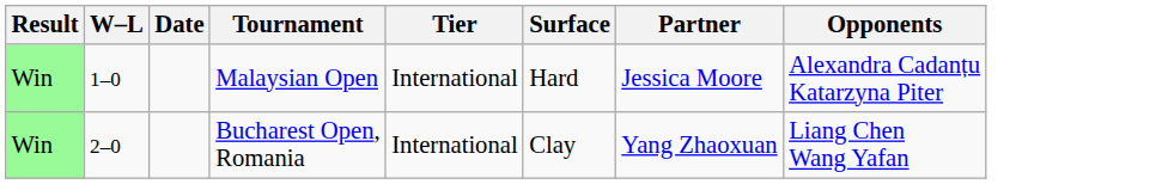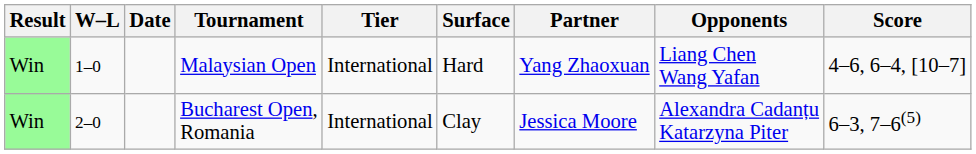 <table class="sortable wikitable">
 <tr>
 <th>Result</th>
 <th class="unsortable">W–L</th>
 <th>Date</th>
 <th>Tournament</th>
 <th>Tier</th>
 <th>Surface</th>
 <th>Partner</th>
 <th>Opponents</th>
+<th class="unsortable">Score</th>
 </tr>
 <tr>
 <td bgcolor=98FB98>Win</td>
 <td><small>1–0</small></td>
 <td><a href='#'></a></td>
 <td><a href='#'>Malaysian Open</a></td>
 <td>International</td>
 <td>Hard</td>
-<td> <a href='#'>Jessica Moore</a></td>
-<td> <a href='#'>Alexandra Cadanțu</a> <br>  <a href='#'>Katarzyna Piter</a></td>
+<td> <a href='#'>Yang Zhaoxuan</a></td>
+<td> <a href='#'>Liang Chen</a> <br>  <a href='#'>Wang Yafan</a></td>
+<td>4–6, 6–4, [10–7]</td>
 </tr>
 <tr>
 <td bgcolor=98FB98>Win</td>
 <td><small>2–0</small></td>
 <td><a href='#'></a></td>
 <td><a href='#'>Bucharest Open</a>, <br>Romania</td>
 <td>International</td>
 <td>Clay</td>
-<td> <a href='#'>Yang Zhaoxuan</a></td>
-<td> <a href='#'>Liang Chen</a> <br>  <a href='#'>Wang Yafan</a></td>
+<td> <a href='#'>Jessica Moore</a></td>
+<td> <a href='#'>Alexandra Cadanțu</a> <br>  <a href='#'>Katarzyna Piter</a></td>
+<td>6–3, 7–6<sup>(5)</sup></td>
 </tr>
 </table>
